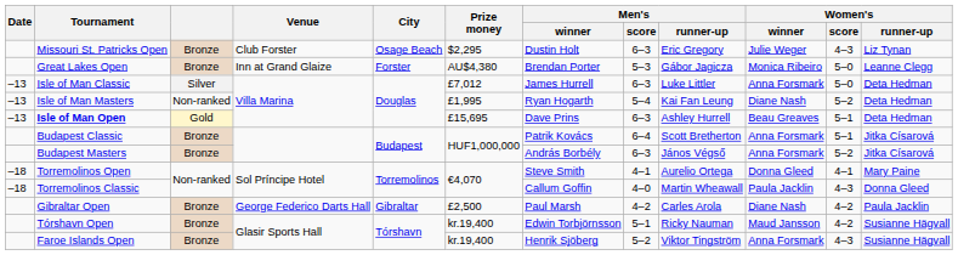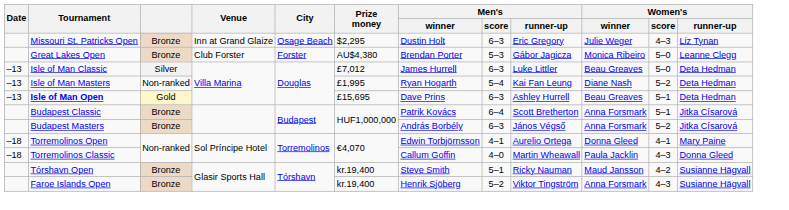 <table class="wikitable sortable" style="font-size: 85%">
 <tr>
 <th rowspan="2">Date</th>
 <th rowspan="2">Tournament</th>
 <th rowspan="2"></th>
 <th rowspan="2">Venue</th>
 <th rowspan="2">City</th>
 <th rowspan="2" class=unsortable>Prize<br>money</th>
 <th colspan="3">Men's</th>
 <th colspan="3">Women's</th>
 </tr>
 <tr>
 <th>winner</th>
 <th class=unsortable>score</th>
 <th>runner-up</th>
 <th>winner</th>
 <th class=unsortable>score</th>
 <th>runner-up</th>
 </tr>
 <tr>
 <td></td>
 <td><a href='#'>Missouri St. Patricks Open</a></td>
 <td bgcolor="ecd9c6" align="center">Bronze</td>
-<td>Club Forster</td>
+<td>Inn at Grand Glaize</td>
 <td> <a href='#'>Osage Beach</a></td>
 <td>$2,295</td>
 <td> <a href='#'>Dustin Holt</a></td>
 <td align="center">6–3</td>
 <td> <a href='#'>Eric Gregory</a></td>
 <td> <a href='#'>Julie Weger</a></td>
 <td align="center">4–3</td>
 <td> <a href='#'>Liz Tynan</a></td>
 </tr>
 <tr>
 <td></td>
 <td><a href='#'> Great Lakes Open</a></td>
 <td bgcolor="ecd9c6" align="center">Bronze</td>
-<td>Inn at Grand Glaize</td>
+<td>Club Forster</td>
 <td> <a href='#'>Forster</a></td>
 <td>AU$4,380</td>
 <td> <a href='#'>Brendan Porter</a></td>
 <td align="center">5–3</td>
 <td> <a href='#'>Gábor Jagicza</a></td>
 <td> <a href='#'>Monica Ribeiro</a></td>
 <td align="center">5–0</td>
 <td> <a href='#'>Leanne Clegg</a></td>
 </tr>
 <tr>
 <td>–13</td>
 <td><a href='#'>Isle of Man Classic</a></td>
 <td bgcolor="f2f2f2" align="center">Silver</td>
 <td rowspan=3><a href='#'>Villa Marina</a></td>
 <td rowspan=3> <a href='#'>Douglas</a></td>
 <td>£7,012</td>
 <td> <a href='#'>James Hurrell</a></td>
 <td align="center">6–3</td>
 <td> <a href='#'>Luke Littler</a></td>
-<td> <a href='#'>Anna Forsmark</a></td>
+<td> <a href='#'>Beau Greaves</a></td>
 <td align="center">5–0</td>
 <td> <a href='#'>Deta Hedman</a></td>
 </tr>
 <tr>
 <td>–13</td>
 <td><a href='#'>Isle of Man Masters</a></td>
 <td align="center">Non-ranked</td>
 <td>£1,995</td>
 <td> <a href='#'>Ryan Hogarth</a></td>
 <td align="center">5–4</td>
 <td> <a href='#'>Kai Fan Leung</a></td>
 <td> <a href='#'>Diane Nash</a></td>
 <td align="center">5–2</td>
 <td> <a href='#'>Deta Hedman</a></td>
 </tr>
 <tr>
 <td>–13</td>
 <td><strong><a href='#'>Isle of Man Open</a></strong></td>
 <td bgcolor="fff7cc" align="center">Gold</td>
 <td>£15,695</td>
 <td> <a href='#'>Dave Prins</a></td>
 <td align="center">6–3</td>
 <td> <a href='#'>Ashley Hurrell</a></td>
 <td> <a href='#'>Beau Greaves</a></td>
 <td align="center">5–1</td>
 <td> <a href='#'>Deta Hedman</a></td>
 </tr>
 <tr>
 <td></td>
 <td><a href='#'>Budapest Classic</a></td>
 <td bgcolor="ecd9c6" align="center">Bronze</td>
 <td rowspan=2></td>
 <td rowspan=2> <a href='#'>Budapest</a></td>
 <td rowspan=2>HUF1,000,000</td>
 <td> <a href='#'>Patrik Kovács</a></td>
 <td align="center">6–4</td>
 <td> <a href='#'>Scott Bretherton</a></td>
 <td> <a href='#'>Anna Forsmark</a></td>
 <td align="center">5–1</td>
 <td> <a href='#'>Jitka Císarová</a></td>
 </tr>
 <tr>
 <td></td>
 <td><a href='#'>Budapest Masters</a></td>
 <td bgcolor="ecd9c6" align="center">Bronze</td>
 <td> <a href='#'>András Borbély</a></td>
 <td align="center">6–3</td>
 <td> <a href='#'>János Végső</a></td>
 <td> <a href='#'>Anna Forsmark</a></td>
 <td align="center">5–2</td>
 <td> <a href='#'>Jitka Císarová</a></td>
 </tr>
 <tr>
 <td>–18</td>
 <td><a href='#'>Torremolinos Open</a></td>
 <td rowspan=2 align="center">Non-ranked</td>
 <td rowspan=2>Sol Príncipe Hotel</td>
 <td rowspan=2> <a href='#'>Torremolinos</a></td>
 <td rowspan=2>€4,070</td>
-<td> <a href='#'>Steve Smith</a></td>
+<td> <a href='#'>Edwin Torbjörnsson</a></td>
 <td align="center">4–1</td>
 <td> <a href='#'>Aurelio Ortega</a></td>
 <td> <a href='#'>Donna Gleed</a></td>
 <td align="center">4–1</td>
 <td> <a href='#'>Mary Paine</a></td>
 </tr>
 <tr>
 <td>–18</td>
 <td><a href='#'>Torremolinos Classic</a></td>
 <td> <a href='#'>Callum Goffin</a></td>
 <td align="center">4–0</td>
 <td> <a href='#'>Martin Wheawall</a></td>
 <td> <a href='#'>Paula Jacklin</a></td>
 <td align="center">4–3</td>
 <td> <a href='#'>Donna Gleed</a></td>
 </tr>
 <tr>
 <td></td>
-<td><a href='#'>Gibraltar Open</a></td>
-<td bgcolor="ecd9c6" align="center">Bronze</td>
-<td><a href='#'>George Federico Darts Hall</a></td>
-<td> <a href='#'>Gibraltar</a></td>
-<td>£2,500</td>
-<td> <a href='#'>Paul Marsh</a></td>
-<td align="center">4–2</td>
-<td> <a href='#'>Carles Arola</a></td>
-<td> <a href='#'>Diane Nash</a></td>
-<td align="center">4–2</td>
-<td> <a href='#'>Paula Jacklin</a></td>
-</tr>
-<tr>
-<td></td>
 <td><a href='#'>Tórshavn Open</a></td>
 <td bgcolor="ecd9c6" align="center">Bronze</td>
 <td rowspan=2>Glasir Sports Hall</td>
 <td rowspan=2> <a href='#'>Tórshavn</a></td>
 <td>kr.19,400</td>
-<td> <a href='#'>Edwin Torbjörnsson</a></td>
+<td> <a href='#'>Steve Smith</a></td>
 <td align="center">5–1</td>
 <td> <a href='#'>Ricky Nauman</a></td>
 <td> <a href='#'>Maud Jansson</a></td>
 <td align="center">4–2</td>
 <td> <a href='#'>Susianne Hägvall</a></td>
 </tr>
 <tr>
 <td></td>
 <td><a href='#'>Faroe Islands Open</a></td>
 <td bgcolor="ecd9c6" align="center">Bronze</td>
 <td>kr.19,400</td>
 <td> <a href='#'>Henrik Sjöberg</a></td>
 <td align="center">5–2</td>
 <td> <a href='#'>Viktor Tingström</a></td>
 <td> <a href='#'>Anna Forsmark</a></td>
 <td align="center">4–3</td>
 <td> <a href='#'>Susianne Hägvall</a></td>
 </tr>
 </table>
